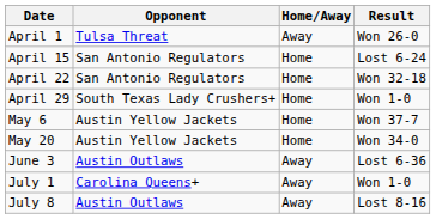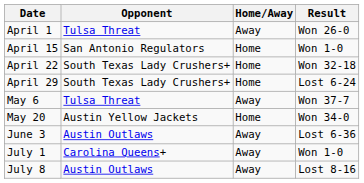 <table class="wikitable">
 <tr>
 <th>Date</th>
 <th>Opponent</th>
 <th>Home/Away</th>
 <th>Result</th>
 </tr>
 <tr>
 <td>April 1</td>
 <td><a href='#'>Tulsa Threat</a></td>
 <td>Away</td>
 <td>Won 26-0</td>
 </tr>
 <tr>
 <td>April 15</td>
 <td>San Antonio Regulators</td>
 <td>Home</td>
-<td>Lost 6-24</td>
+<td>Won 1-0</td>
 </tr>
 <tr>
 <td>April 22</td>
-<td>San Antonio Regulators</td>
+<td>South Texas Lady Crushers+</td>
 <td>Home</td>
 <td>Won 32-18</td>
 </tr>
 <tr>
 <td>April 29</td>
 <td>South Texas Lady Crushers+</td>
 <td>Home</td>
-<td>Won 1-0</td>
+<td>Lost 6-24</td>
 </tr>
 <tr>
 <td>May 6</td>
-<td>Austin Yellow Jackets</td>
-<td>Home</td>
+<td><a href='#'>Tulsa Threat</a></td>
+<td>Away</td>
 <td>Won 37-7</td>
 </tr>
 <tr>
 <td>May 20</td>
 <td>Austin Yellow Jackets</td>
 <td>Home</td>
 <td>Won 34-0</td>
 </tr>
 <tr>
 <td>June 3</td>
 <td><a href='#'>Austin Outlaws</a></td>
 <td>Away</td>
 <td>Lost 6-36</td>
 </tr>
 <tr>
 <td>July 1</td>
 <td><a href='#'>Carolina Queens</a>+</td>
 <td>Away</td>
 <td>Won 1-0</td>
 </tr>
 <tr>
 <td>July 8</td>
 <td><a href='#'>Austin Outlaws</a></td>
 <td>Away</td>
 <td>Lost 8-16</td>
 </tr>
 </table>
